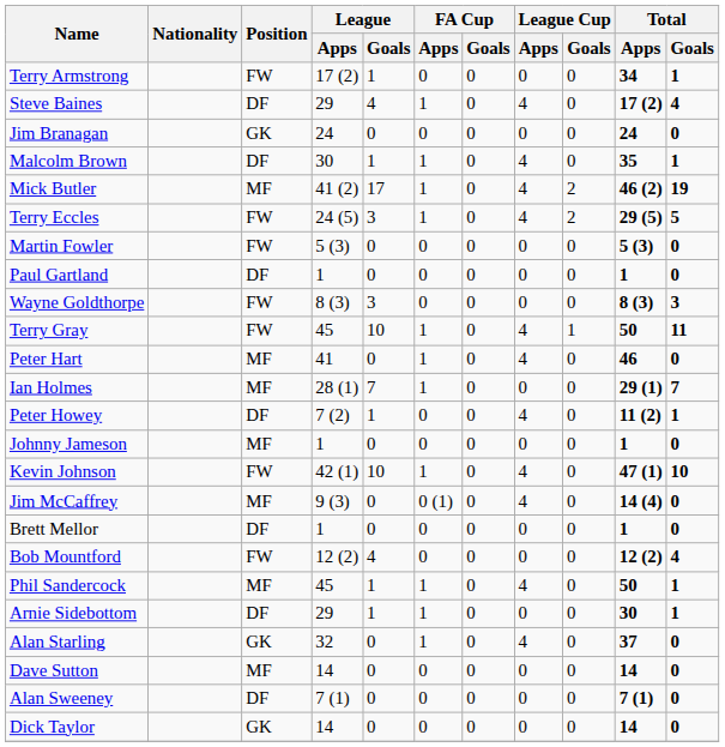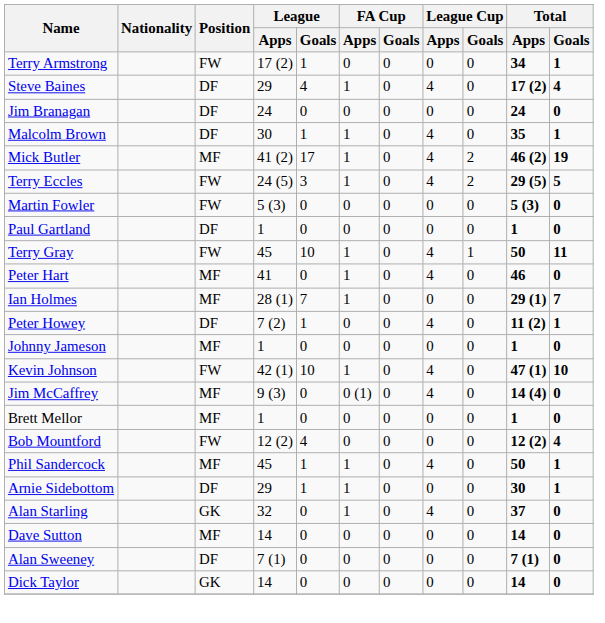 <table class="wikitable sortable">
 <tr>
 <th scope=col rowspan=2>Name</th>
 <th scope=col rowspan=2>Nationality</th>
 <th scope=col rowspan=2>Position</th>
 <th colspan=2>League</th>
 <th colspan=2>FA Cup</th>
 <th colspan=2>League Cup</th>
 <th colspan=2>Total</th>
 </tr>
 <tr>
 <th>Apps</th>
 <th>Goals</th>
 <th>Apps</th>
 <th>Goals</th>
 <th>Apps</th>
 <th>Goals</th>
 <th>Apps</th>
 <th>Goals</th>
 </tr>
 <tr>
 <td><a href='#'>Terry Armstrong</a></td>
 <td></td>
 <td>FW</td>
 <td>17 (2)</td>
 <td>1</td>
 <td>0</td>
 <td>0</td>
 <td>0</td>
 <td>0</td>
 <td><strong>34</strong></td>
 <td><strong>1</strong></td>
 </tr>
 <tr>
 <td><a href='#'>Steve Baines</a></td>
 <td></td>
 <td>DF</td>
 <td>29</td>
 <td>4</td>
 <td>1</td>
 <td>0</td>
 <td>4</td>
 <td>0</td>
 <td><strong>17 (2)</strong></td>
 <td><strong>4</strong></td>
 </tr>
 <tr>
 <td><a href='#'>Jim Branagan</a></td>
 <td></td>
-<td>GK</td>
+<td>DF</td>
 <td>24</td>
 <td>0</td>
 <td>0</td>
 <td>0</td>
 <td>0</td>
 <td>0</td>
 <td><strong>24</strong></td>
 <td><strong>0</strong></td>
 </tr>
 <tr>
 <td><a href='#'>Malcolm Brown</a></td>
 <td></td>
 <td>DF</td>
 <td>30</td>
 <td>1</td>
 <td>1</td>
 <td>0</td>
 <td>4</td>
 <td>0</td>
 <td><strong>35</strong></td>
 <td><strong>1</strong></td>
 </tr>
 <tr>
 <td><a href='#'>Mick Butler</a></td>
 <td></td>
 <td>MF</td>
 <td>41 (2)</td>
 <td>17</td>
 <td>1</td>
 <td>0</td>
 <td>4</td>
 <td>2</td>
 <td><strong>46 (2)</strong></td>
 <td><strong>19</strong></td>
 </tr>
 <tr>
 <td><a href='#'>Terry Eccles</a></td>
 <td></td>
 <td>FW</td>
 <td>24 (5)</td>
 <td>3</td>
 <td>1</td>
 <td>0</td>
 <td>4</td>
 <td>2</td>
 <td><strong>29 (5)</strong></td>
 <td><strong>5</strong></td>
 </tr>
 <tr>
 <td><a href='#'>Martin Fowler</a></td>
 <td></td>
 <td>FW</td>
 <td>5 (3)</td>
 <td>0</td>
 <td>0</td>
 <td>0</td>
 <td>0</td>
 <td>0</td>
 <td><strong>5 (3)</strong></td>
 <td><strong>0</strong></td>
 </tr>
 <tr>
 <td><a href='#'>Paul Gartland</a></td>
 <td></td>
 <td>DF</td>
 <td>1</td>
 <td>0</td>
 <td>0</td>
 <td>0</td>
 <td>0</td>
 <td>0</td>
 <td><strong>1</strong></td>
 <td><strong>0</strong></td>
-</tr>
-<tr>
-<td><a href='#'>Wayne Goldthorpe</a></td>
-<td></td>
-<td>FW</td>
-<td>8 (3)</td>
-<td>3</td>
-<td>0</td>
-<td>0</td>
-<td>0</td>
-<td>0</td>
-<td><strong>8 (3)</strong></td>
-<td><strong>3</strong></td>
 </tr>
 <tr>
 <td><a href='#'>Terry Gray</a></td>
 <td></td>
 <td>FW</td>
 <td>45</td>
 <td>10</td>
 <td>1</td>
 <td>0</td>
 <td>4</td>
 <td>1</td>
 <td><strong>50</strong></td>
 <td><strong>11</strong></td>
 </tr>
 <tr>
 <td><a href='#'>Peter Hart</a></td>
 <td></td>
 <td>MF</td>
 <td>41</td>
 <td>0</td>
 <td>1</td>
 <td>0</td>
 <td>4</td>
 <td>0</td>
 <td><strong>46</strong></td>
 <td><strong>0</strong></td>
 </tr>
 <tr>
 <td><a href='#'>Ian Holmes</a></td>
 <td></td>
 <td>MF</td>
 <td>28 (1)</td>
 <td>7</td>
 <td>1</td>
 <td>0</td>
 <td>0</td>
 <td>0</td>
 <td><strong>29 (1)</strong></td>
 <td><strong>7</strong></td>
 </tr>
 <tr>
 <td><a href='#'>Peter Howey</a></td>
 <td></td>
 <td>DF</td>
 <td>7 (2)</td>
 <td>1</td>
 <td>0</td>
 <td>0</td>
 <td>4</td>
 <td>0</td>
 <td><strong>11 (2)</strong></td>
 <td><strong>1</strong></td>
 </tr>
 <tr>
 <td><a href='#'>Johnny Jameson</a></td>
 <td></td>
 <td>MF</td>
 <td>1</td>
 <td>0</td>
 <td>0</td>
 <td>0</td>
 <td>0</td>
 <td>0</td>
 <td><strong>1</strong></td>
 <td><strong>0</strong></td>
 </tr>
 <tr>
 <td><a href='#'>Kevin Johnson</a></td>
 <td></td>
 <td>FW</td>
 <td>42 (1)</td>
 <td>10</td>
 <td>1</td>
 <td>0</td>
 <td>4</td>
 <td>0</td>
 <td><strong>47 (1)</strong></td>
 <td><strong>10</strong></td>
 </tr>
 <tr>
 <td><a href='#'>Jim McCaffrey</a></td>
 <td></td>
 <td>MF</td>
 <td>9 (3)</td>
 <td>0</td>
 <td>0 (1)</td>
 <td>0</td>
 <td>4</td>
 <td>0</td>
 <td><strong>14 (4)</strong></td>
 <td><strong>0</strong></td>
 </tr>
 <tr>
 <td>Brett Mellor</td>
 <td></td>
-<td>DF</td>
+<td>MF</td>
 <td>1</td>
 <td>0</td>
 <td>0</td>
 <td>0</td>
 <td>0</td>
 <td>0</td>
 <td><strong>1</strong></td>
 <td><strong>0</strong></td>
 </tr>
 <tr>
 <td><a href='#'>Bob Mountford</a></td>
 <td></td>
 <td>FW</td>
 <td>12 (2)</td>
 <td>4</td>
 <td>0</td>
 <td>0</td>
 <td>0</td>
 <td>0</td>
 <td><strong>12 (2)</strong></td>
 <td><strong>4</strong></td>
 </tr>
 <tr>
 <td><a href='#'>Phil Sandercock</a></td>
 <td></td>
 <td>MF</td>
 <td>45</td>
 <td>1</td>
 <td>1</td>
 <td>0</td>
 <td>4</td>
 <td>0</td>
 <td><strong>50</strong></td>
 <td><strong>1</strong></td>
 </tr>
 <tr>
 <td><a href='#'>Arnie Sidebottom</a></td>
 <td></td>
 <td>DF</td>
 <td>29</td>
 <td>1</td>
 <td>1</td>
 <td>0</td>
 <td>0</td>
 <td>0</td>
 <td><strong>30</strong></td>
 <td><strong>1</strong></td>
 </tr>
 <tr>
 <td><a href='#'>Alan Starling</a></td>
 <td></td>
 <td>GK</td>
 <td>32</td>
 <td>0</td>
 <td>1</td>
 <td>0</td>
 <td>4</td>
 <td>0</td>
 <td><strong>37</strong></td>
 <td><strong>0</strong></td>
 </tr>
 <tr>
 <td><a href='#'>Dave Sutton</a></td>
 <td></td>
 <td>MF</td>
 <td>14</td>
 <td>0</td>
 <td>0</td>
 <td>0</td>
 <td>0</td>
 <td>0</td>
 <td><strong>14</strong></td>
 <td><strong>0</strong></td>
 </tr>
 <tr>
 <td><a href='#'>Alan Sweeney</a></td>
 <td></td>
 <td>DF</td>
 <td>7 (1)</td>
 <td>0</td>
 <td>0</td>
 <td>0</td>
 <td>0</td>
 <td>0</td>
 <td><strong>7 (1)</strong></td>
 <td><strong>0</strong></td>
 </tr>
 <tr>
 <td><a href='#'>Dick Taylor</a></td>
 <td></td>
 <td>GK</td>
 <td>14</td>
 <td>0</td>
 <td>0</td>
 <td>0</td>
 <td>0</td>
 <td>0</td>
 <td><strong>14</strong></td>
 <td><strong>0</strong></td>
 </tr>
 <tr>
 </tr>
 </table>
